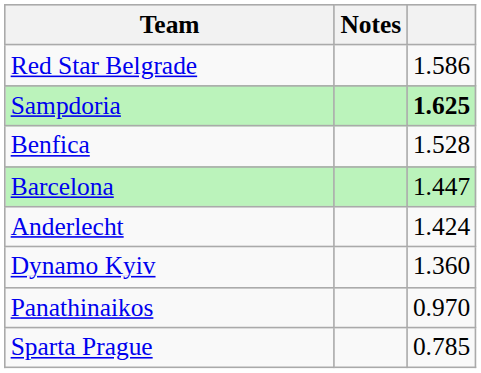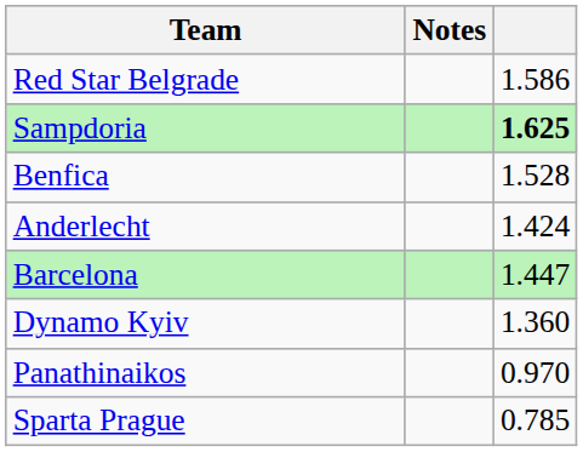 <table class="wikitable">
 <tr>
 <th width=200>Team</th>
 <th>Notes</th>
 <th></th>
 </tr>
 <tr>
 <td> <a href='#'>Red Star Belgrade</a></td>
 <td></td>
 <td align=right>1.586</td>
 </tr>
 <tr bgcolor=#BBF3BB>
 <td> <a href='#'>Sampdoria</a></td>
 <td></td>
 <td align=right><strong>1.625</strong></td>
 </tr>
 <tr>
 <td> <a href='#'>Benfica</a></td>
 <td></td>
 <td align=right>1.528</td>
 </tr>
+<tr>
+<td> <a href='#'>Anderlecht</a></td>
+<td></td>
+<td align=right>1.424</td>
+</tr>
 <tr bgcolor=#BBF3BB>
 <td> <a href='#'>Barcelona</a></td>
 <td></td>
 <td align=right>1.447</td>
-</tr>
-<tr>
-<td> <a href='#'>Anderlecht</a></td>
-<td></td>
-<td align=right>1.424</td>
 </tr>
 <tr>
 <td> <a href='#'>Dynamo Kyiv</a></td>
 <td></td>
 <td align=right>1.360</td>
 </tr>
 <tr>
 <td> <a href='#'>Panathinaikos</a></td>
 <td></td>
 <td align=right>0.970</td>
 </tr>
 <tr>
 <td> <a href='#'>Sparta Prague</a></td>
 <td></td>
 <td align=right>0.785</td>
 </tr>
 </table>
